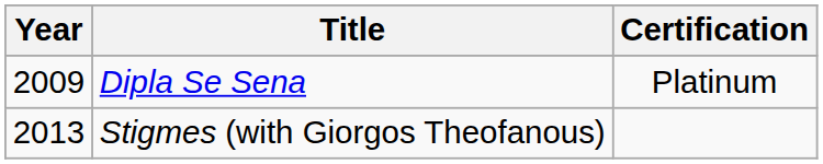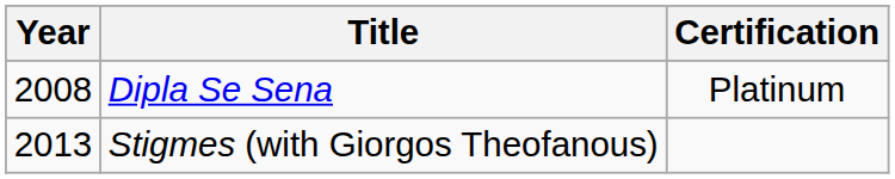 <table class="wikitable sortable plainrowheaders">
 <tr>
 <th scope="col">Year</th>
 <th scope="col">Title</th>
 <th scope="col">Certification</th>
 </tr>
 <tr>
-<td align="left">2009</td>
+<td align="left">2008</td>
 <td align="left"><em><a href='#'>Dipla Se Sena</a></em></td>
 <td style="text-align:center;">Platinum</td>
 </tr>
 <tr>
 <td align="left">2013</td>
 <td align="left"><em>Stigmes</em> (with Giorgos Theofanous)</td>
 <td style="text-align:center;"></td>
 </tr>
 </table>
